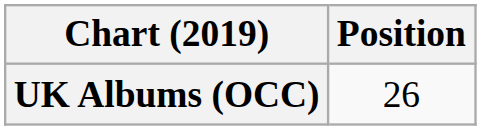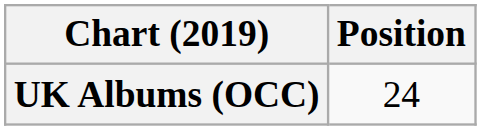 <table class="wikitable plainrowheaders" style="text-align:center">
 <tr>
 <th scope="col">Chart (2019)</th>
 <th scope="col">Position</th>
 </tr>
 <tr>
 <th scope="row">UK Albums (OCC)</th>
-<td>26</td>
+<td>24</td>
 </tr>
 </table>
